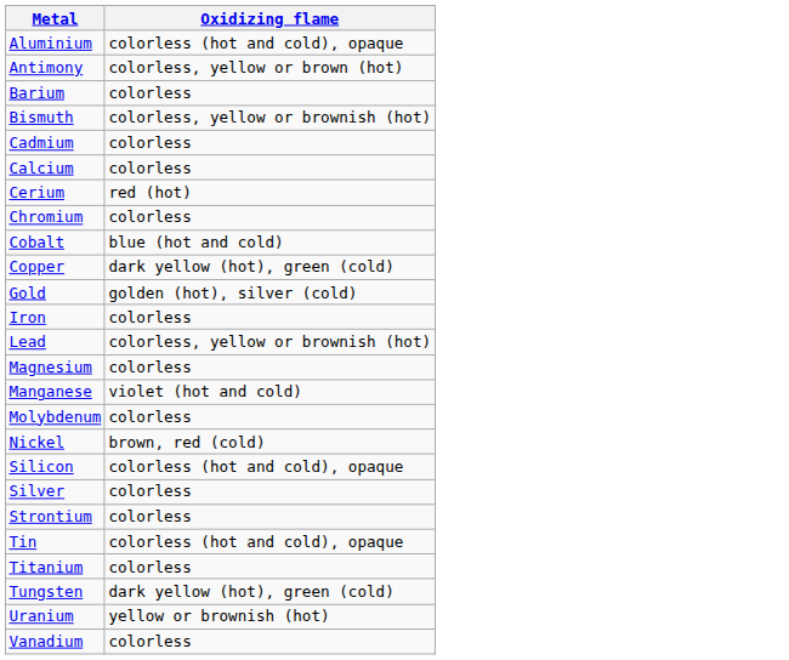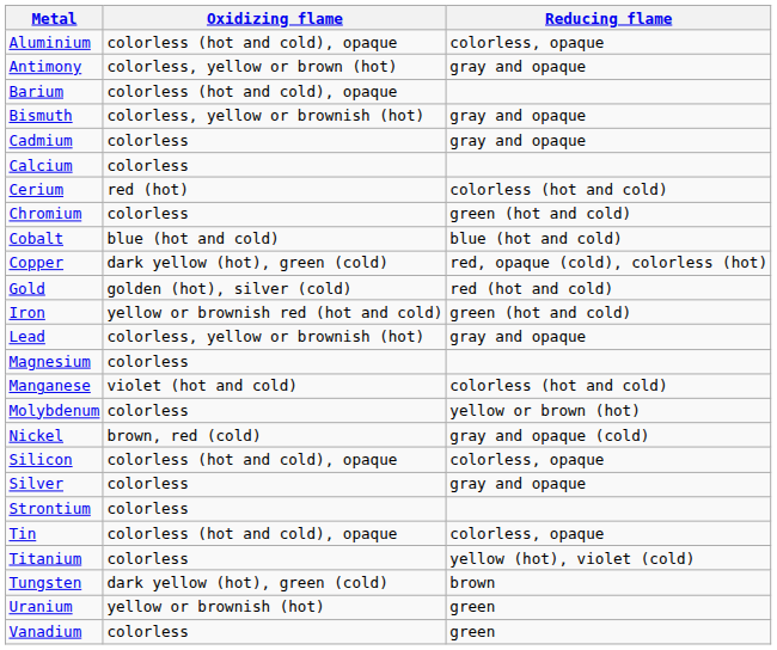 <table class="wikitable">
 <tr>
 <th><a href='#'>Metal</a></th>
 <th><a href='#'>Oxidizing flame</a></th>
+<th><a href='#'>Reducing flame</a></th>
 </tr>
 <tr>
 <td><a href='#'>Aluminium</a></td>
 <td>colorless (hot and cold), opaque</td>
+<td>colorless, opaque</td>
 </tr>
 <tr>
 <td><a href='#'>Antimony</a></td>
 <td>colorless, yellow or brown (hot)</td>
+<td>gray and opaque</td>
 </tr>
 <tr>
 <td><a href='#'>Barium</a></td>
-<td>colorless</td>
+<td>colorless (hot and cold), opaque</td>
+<td></td>
 </tr>
 <tr>
 <td><a href='#'>Bismuth</a></td>
 <td>colorless, yellow or brownish (hot)</td>
+<td>gray and opaque</td>
 </tr>
 <tr>
 <td><a href='#'>Cadmium</a></td>
 <td>colorless</td>
+<td>gray and opaque</td>
 </tr>
 <tr>
 <td><a href='#'>Calcium</a></td>
 <td>colorless</td>
+<td></td>
 </tr>
 <tr>
 <td><a href='#'>Cerium</a></td>
 <td>red (hot)</td>
+<td>colorless (hot and cold)</td>
 </tr>
 <tr>
 <td><a href='#'>Chromium</a></td>
 <td>colorless</td>
+<td>green (hot and cold)</td>
 </tr>
 <tr>
 <td><a href='#'>Cobalt</a></td>
+<td>blue (hot and cold)</td>
 <td>blue (hot and cold)</td>
 </tr>
 <tr>
 <td><a href='#'>Copper</a></td>
 <td>dark yellow (hot), green (cold)</td>
+<td>red, opaque (cold), colorless (hot)</td>
 </tr>
 <tr>
 <td><a href='#'>Gold</a></td>
 <td>golden (hot), silver (cold)</td>
+<td>red (hot and cold)</td>
 </tr>
 <tr>
 <td><a href='#'>Iron</a></td>
-<td>colorless</td>
+<td>yellow or brownish red (hot and cold)</td>
+<td>green (hot and cold)</td>
 </tr>
 <tr>
 <td><a href='#'>Lead</a></td>
 <td>colorless, yellow or brownish (hot)</td>
+<td>gray and opaque</td>
 </tr>
 <tr>
 <td><a href='#'>Magnesium</a></td>
 <td>colorless</td>
+<td></td>
 </tr>
 <tr>
 <td><a href='#'>Manganese</a></td>
 <td>violet (hot and cold)</td>
+<td>colorless (hot and cold)</td>
 </tr>
 <tr>
 <td><a href='#'>Molybdenum</a></td>
 <td>colorless</td>
+<td>yellow or brown (hot)</td>
 </tr>
 <tr>
 <td><a href='#'>Nickel</a></td>
 <td>brown, red (cold)</td>
+<td>gray and opaque (cold)</td>
 </tr>
 <tr>
 <td><a href='#'>Silicon</a></td>
 <td>colorless (hot and cold), opaque</td>
+<td>colorless, opaque</td>
 </tr>
 <tr>
 <td><a href='#'>Silver</a></td>
 <td>colorless</td>
+<td>gray and opaque</td>
 </tr>
 <tr>
 <td><a href='#'>Strontium</a></td>
 <td>colorless</td>
+<td></td>
 </tr>
 <tr>
 <td><a href='#'>Tin</a></td>
 <td>colorless (hot and cold), opaque</td>
+<td>colorless, opaque</td>
 </tr>
 <tr>
 <td><a href='#'>Titanium</a></td>
 <td>colorless</td>
+<td>yellow (hot), violet (cold)</td>
 </tr>
 <tr>
 <td><a href='#'>Tungsten</a></td>
 <td>dark yellow (hot), green (cold)</td>
+<td>brown</td>
 </tr>
 <tr>
 <td><a href='#'>Uranium</a></td>
 <td>yellow or brownish (hot)</td>
+<td>green</td>
 </tr>
 <tr>
 <td><a href='#'>Vanadium</a></td>
 <td>colorless</td>
+<td>green</td>
 </tr>
 </table>
